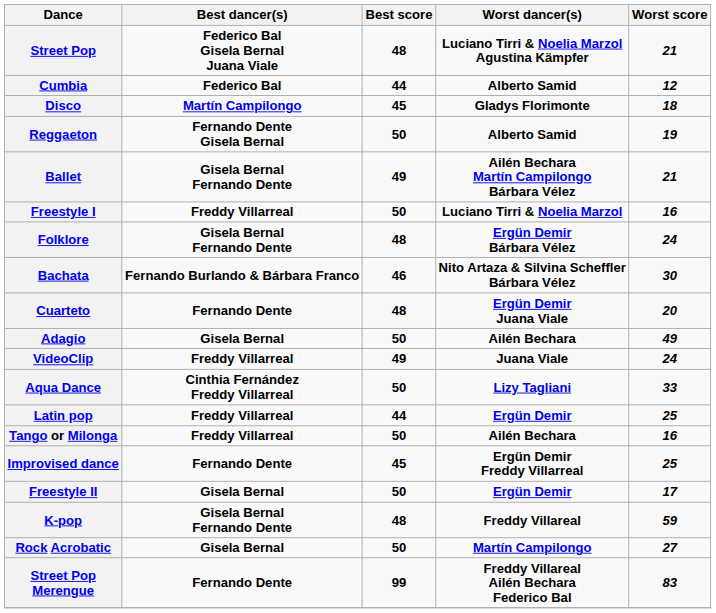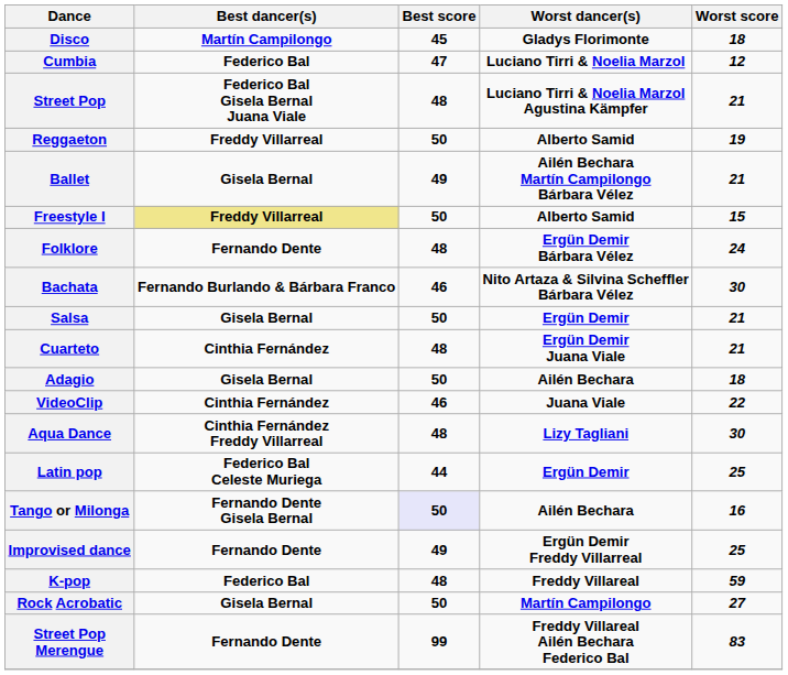 <table class="wikitable sortable" style="text-align:center; font-size:90%;">
 <tr>
 <th>Dance</th>
 <th class="sortable">Best dancer(s)</th>
 <th>Best score</th>
 <th class="sortable">Worst dancer(s)</th>
 <th>Worst score</th>
 </tr>
 <tr>
+<th><a href='#'>Disco</a></th>
+<td><strong><a href='#'>Martín Campilongo</a></strong></td>
+<td><span><strong>45</strong></span></td>
+<td><strong>Gladys Florimonte</strong></td>
+<td><span><strong><em>18</em></strong></span></td>
+</tr>
+<tr>
+<th><a href='#'>Cumbia</a></th>
+<td><strong>Federico Bal</strong></td>
+<td><span><strong>47</strong></span></td>
+<td><strong>Luciano Tirri & <a href='#'>Noelia Marzol</a></strong></td>
+<td><span><strong><em>12</em></strong></span></td>
+</tr>
+<tr>
 <th><a href='#'>Street Pop</a></th>
 <td><strong>Federico Bal<br>Gisela Bernal<br>Juana Viale</strong></td>
 <td><span><strong>48</strong></span></td>
 <td><strong>Luciano Tirri & <a href='#'>Noelia Marzol</a><br>Agustina Kämpfer</strong></td>
 <td><span><strong><em>21</em></strong></span></td>
 </tr>
 <tr>
-<th><a href='#'>Cumbia</a></th>
-<td><strong>Federico Bal</strong></td>
-<td><span><strong>44</strong></span></td>
-<td><strong>Alberto Samid</strong></td>
-<td><span><strong><em>12</em></strong></span></td>
-</tr>
-<tr>
-<th><a href='#'>Disco</a></th>
-<td><strong><a href='#'>Martín Campilongo</a></strong></td>
-<td><span><strong>45</strong></span></td>
-<td><strong>Gladys Florimonte</strong></td>
-<td><span><strong><em>18</em></strong></span></td>
-</tr>
-<tr>
 <th><a href='#'>Reggaeton</a></th>
-<td><strong>Fernando Dente<br>Gisela Bernal</strong></td>
+<td><strong>Freddy Villarreal</strong></td>
 <td><span><strong>50</strong></span></td>
 <td><strong>Alberto Samid</strong></td>
 <td><span><strong><em>19</em></strong></span></td>
 </tr>
 <tr>
 <th><a href='#'>Ballet</a></th>
-<td><strong>Gisela Bernal<br>Fernando Dente</strong></td>
+<td><strong>Gisela Bernal</strong></td>
 <td><span><strong>49</strong></span></td>
 <td><strong>Ailén Bechara<br><a href='#'>Martín Campilongo</a><br>Bárbara Vélez</strong></td>
 <td><span><strong><em>21</em></strong></span></td>
 </tr>
 <tr>
 <th><a href='#'>Freestyle I</a></th>
-<td><strong>Freddy Villarreal</strong></td>
+<td style="background: khaki;"><strong>Freddy Villarreal</strong></td>
 <td><span><strong>50</strong></span></td>
-<td><strong>Luciano Tirri & <a href='#'>Noelia Marzol</a></strong></td>
-<td><span><strong><em>16</em></strong></span></td>
+<td><strong>Alberto Samid</strong></td>
+<td><span><strong><em>15</em></strong></span></td>
 </tr>
 <tr>
 <th><a href='#'>Folklore</a></th>
-<td><strong>Gisela Bernal<br>Fernando Dente</strong></td>
+<td><strong>Fernando Dente</strong></td>
 <td><span><strong>48</strong></span></td>
 <td><strong><a href='#'>Ergün Demir</a><br>Bárbara Vélez</strong></td>
 <td><span><strong><em>24</em></strong></span></td>
 </tr>
 <tr>
 <th><a href='#'>Bachata</a></th>
 <td><strong>Fernando Burlando & Bárbara Franco</strong></td>
 <td><span><strong>46</strong></span></td>
 <td><strong>Nito Artaza & Silvina Scheffler<br>Bárbara Vélez</strong></td>
 <td><span><strong><em>30</em></strong></span></td>
 </tr>
 <tr>
+<th><a href='#'>Salsa</a></th>
+<td><strong>Gisela Bernal</strong></td>
+<td><span><strong>50</strong></span></td>
+<td><strong><a href='#'>Ergün Demir</a></strong></td>
+<td><span><strong><em>21</em></strong></span></td>
+</tr>
+<tr>
 <th><a href='#'>Cuarteto</a></th>
-<td><strong>Fernando Dente</strong></td>
+<td><strong>Cinthia Fernández</strong></td>
 <td><span><strong>48</strong></span></td>
 <td><strong><a href='#'>Ergün Demir</a><br>Juana Viale</strong></td>
-<td><span><strong><em>20</em></strong></span></td>
+<td><span><strong><em>21</em></strong></span></td>
 </tr>
 <tr>
 <th><a href='#'>Adagio</a></th>
 <td><strong>Gisela Bernal</strong></td>
 <td><span><strong>50</strong></span></td>
 <td><strong>Ailén Bechara</strong></td>
-<td><span><strong><em>49</em></strong></span></td>
+<td><span><strong><em>18</em></strong></span></td>
 </tr>
 <tr>
 <th><a href='#'>VideoClip</a></th>
-<td><strong>Freddy Villarreal</strong></td>
-<td><span><strong>49</strong></span></td>
+<td><strong>Cinthia Fernández</strong></td>
+<td><span><strong>46</strong></span></td>
 <td><strong>Juana Viale</strong></td>
-<td><span><strong><em>24</em></strong></span></td>
+<td><span><strong><em>22</em></strong></span></td>
 </tr>
 <tr>
 <th><a href='#'>Aqua Dance</a></th>
 <td><strong>Cinthia Fernández<br>Freddy Villarreal</strong></td>
-<td><span><strong>50</strong></span></td>
+<td><span><strong>48</strong></span></td>
 <td><strong><a href='#'>Lizy Tagliani</a></strong></td>
-<td><span><strong><em>33</em></strong></span></td>
+<td><span><strong><em>30</em></strong></span></td>
 </tr>
 <tr>
 <th><a href='#'>Latin pop</a></th>
-<td><strong>Freddy Villarreal</strong></td>
+<td><strong>Federico Bal<br>Celeste Muriega</strong></td>
 <td><span><strong>44</strong></span></td>
 <td><strong><a href='#'>Ergün Demir</a></strong></td>
 <td><span><strong><em>25</em></strong></span></td>
 </tr>
 <tr>
 <th><a href='#'>Tango</a> or <a href='#'>Milonga</a></th>
-<td><strong>Freddy Villarreal</strong></td>
-<td><span><strong>50</strong></span></td>
+<td><strong>Fernando Dente<br>Gisela Bernal</strong></td>
+<td style="background: lavender;"><span><strong>50</strong></span></td>
 <td><strong>Ailén Bechara</strong></td>
 <td><span><strong><em>16</em></strong></span></td>
 </tr>
 <tr>
 <th><a href='#'>Improvised dance</a></th>
 <td><strong>Fernando Dente</strong></td>
-<td><span><strong>45</strong></span></td>
+<td><span><strong>49</strong></span></td>
 <td><strong>Ergün Demir<br>Freddy Villarreal</strong></td>
 <td><span><strong><em>25</em></strong></span></td>
 </tr>
 <tr>
-<th><a href='#'>Freestyle II</a></th>
-<td><strong>Gisela Bernal</strong></td>
-<td><span><strong>50</strong></span></td>
-<td><strong><a href='#'>Ergün Demir</a></strong></td>
-<td><span><strong><em>17</em></strong></span></td>
-</tr>
-<tr>
 <th><a href='#'>K-pop</a></th>
-<td><strong>Gisela Bernal<br>Fernando Dente</strong></td>
+<td><strong>Federico Bal</strong></td>
 <td><span><strong>48</strong></span></td>
 <td><strong>Freddy Villareal</strong></td>
 <td><span><strong><em>59</em></strong></span></td>
 </tr>
 <tr>
 <th><a href='#'>Rock</a> <a href='#'>Acrobatic</a></th>
 <td><strong>Gisela Bernal</strong></td>
 <td><span><strong>50</strong></span></td>
 <td><strong><a href='#'>Martín Campilongo</a></strong></td>
 <td><span><strong><em>27</em></strong></span></td>
 </tr>
 <tr>
 <th><a href='#'>Street Pop</a><br><a href='#'>Merengue</a></th>
 <td><strong>Fernando Dente</strong></td>
 <td><span><strong>99</strong></span></td>
 <td><strong>Freddy Villareal<br>Ailén Bechara<br>Federico Bal</strong></td>
 <td><span><strong><em>83</em></strong></span></td>
 </tr>
 <tr>
 </tr>
 </table>
